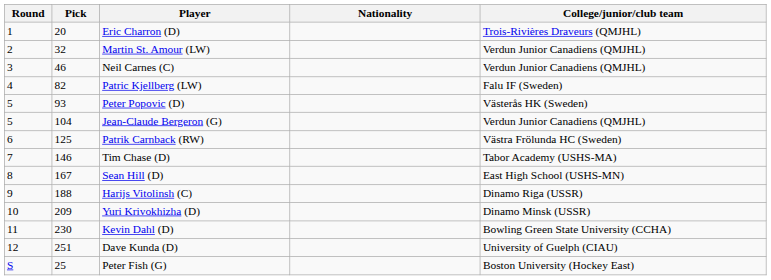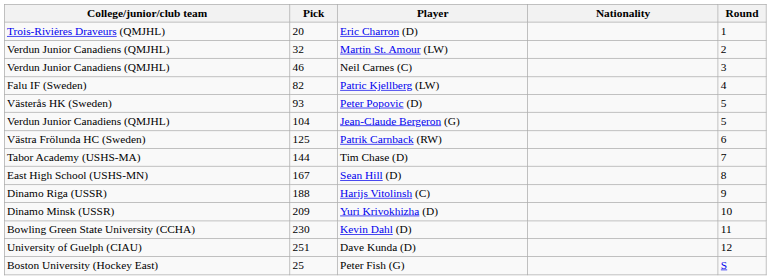 <table class="wikitable">
 <tr>
-<th bgcolor="#DDDDFF" width="5%">Round</th>
+<th bgcolor="#DDDDFF" width="30%">College/junior/club team</th>
 <th bgcolor="#DDDDFF" width="5%">Pick</th>
 <th bgcolor="#DDDDFF" width="20%">Player</th>
 <th bgcolor="#DDDDFF" width="20%">Nationality</th>
-<th bgcolor="#DDDDFF" width="30%">College/junior/club team</th>
+<th bgcolor="#DDDDFF" width="5%">Round</th>
 </tr>
 <tr>
-<td>1</td>
+<td><a href='#'>Trois-Rivières Draveurs</a> (QMJHL)</td>
 <td>20</td>
 <td><a href='#'>Eric Charron</a> (D)</td>
 <td></td>
-<td><a href='#'>Trois-Rivières Draveurs</a> (QMJHL)</td>
+<td>1</td>
 </tr>
 <tr>
-<td>2</td>
+<td>Verdun Junior Canadiens (QMJHL)</td>
 <td>32</td>
 <td><a href='#'>Martin St. Amour</a> (LW)</td>
 <td></td>
-<td>Verdun Junior Canadiens (QMJHL)</td>
+<td>2</td>
 </tr>
 <tr>
-<td>3</td>
+<td>Verdun Junior Canadiens (QMJHL)</td>
 <td>46</td>
 <td>Neil Carnes (C)</td>
 <td></td>
-<td>Verdun Junior Canadiens (QMJHL)</td>
+<td>3</td>
 </tr>
 <tr>
-<td>4</td>
+<td>Falu IF (Sweden)</td>
 <td>82</td>
 <td><a href='#'>Patric Kjellberg</a> (LW)</td>
 <td></td>
-<td>Falu IF (Sweden)</td>
+<td>4</td>
 </tr>
 <tr>
-<td>5</td>
+<td>Västerås HK (Sweden)</td>
 <td>93</td>
 <td><a href='#'>Peter Popovic</a> (D)</td>
 <td></td>
-<td>Västerås HK (Sweden)</td>
+<td>5</td>
 </tr>
 <tr>
-<td>5</td>
+<td>Verdun Junior Canadiens (QMJHL)</td>
 <td>104</td>
 <td><a href='#'>Jean-Claude Bergeron</a> (G)</td>
 <td></td>
-<td>Verdun Junior Canadiens (QMJHL)</td>
+<td>5</td>
 </tr>
 <tr>
-<td>6</td>
+<td>Västra Frölunda HC (Sweden)</td>
 <td>125</td>
 <td><a href='#'>Patrik Carnback</a> (RW)</td>
 <td></td>
-<td>Västra Frölunda HC (Sweden)</td>
+<td>6</td>
 </tr>
 <tr>
-<td>7</td>
-<td>146</td>
+<td>Tabor Academy (USHS-MA)</td>
+<td>144</td>
 <td>Tim Chase (D)</td>
 <td></td>
-<td>Tabor Academy (USHS-MA)</td>
+<td>7</td>
 </tr>
 <tr>
-<td>8</td>
+<td>East High School (USHS-MN)</td>
 <td>167</td>
 <td><a href='#'>Sean Hill</a> (D)</td>
 <td></td>
-<td>East High School (USHS-MN)</td>
+<td>8</td>
 </tr>
 <tr>
-<td>9</td>
+<td>Dinamo Riga (USSR)</td>
 <td>188</td>
 <td><a href='#'>Harijs Vitolinsh</a> (C)</td>
 <td></td>
-<td>Dinamo Riga (USSR)</td>
+<td>9</td>
 </tr>
 <tr>
-<td>10</td>
+<td>Dinamo Minsk (USSR)</td>
 <td>209</td>
 <td><a href='#'>Yuri Krivokhizha</a> (D)</td>
 <td></td>
-<td>Dinamo Minsk (USSR)</td>
+<td>10</td>
 </tr>
 <tr>
-<td>11</td>
+<td>Bowling Green State University (CCHA)</td>
 <td>230</td>
 <td><a href='#'>Kevin Dahl</a> (D)</td>
 <td></td>
-<td>Bowling Green State University (CCHA)</td>
+<td>11</td>
 </tr>
 <tr>
-<td>12</td>
+<td>University of Guelph (CIAU)</td>
 <td>251</td>
 <td>Dave Kunda (D)</td>
 <td></td>
-<td>University of Guelph (CIAU)</td>
+<td>12</td>
 </tr>
 <tr>
-<td><a href='#'>S</a></td>
+<td>Boston University (Hockey East)</td>
 <td>25</td>
 <td>Peter Fish (G)</td>
 <td></td>
-<td>Boston University (Hockey East)</td>
+<td><a href='#'>S</a></td>
 </tr>
 </table>
